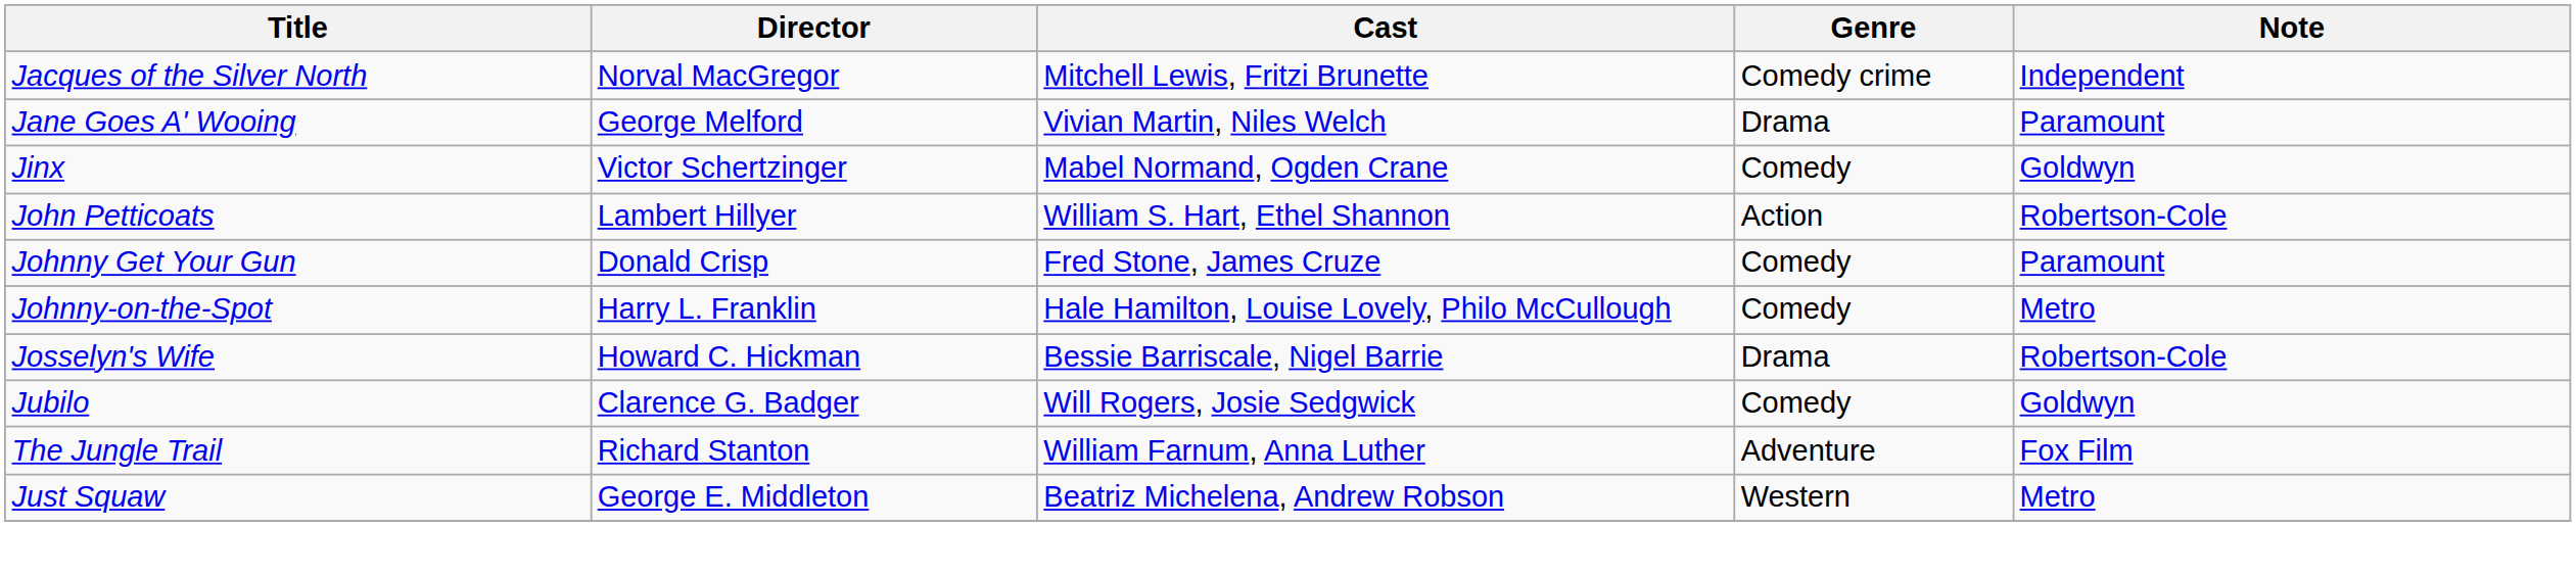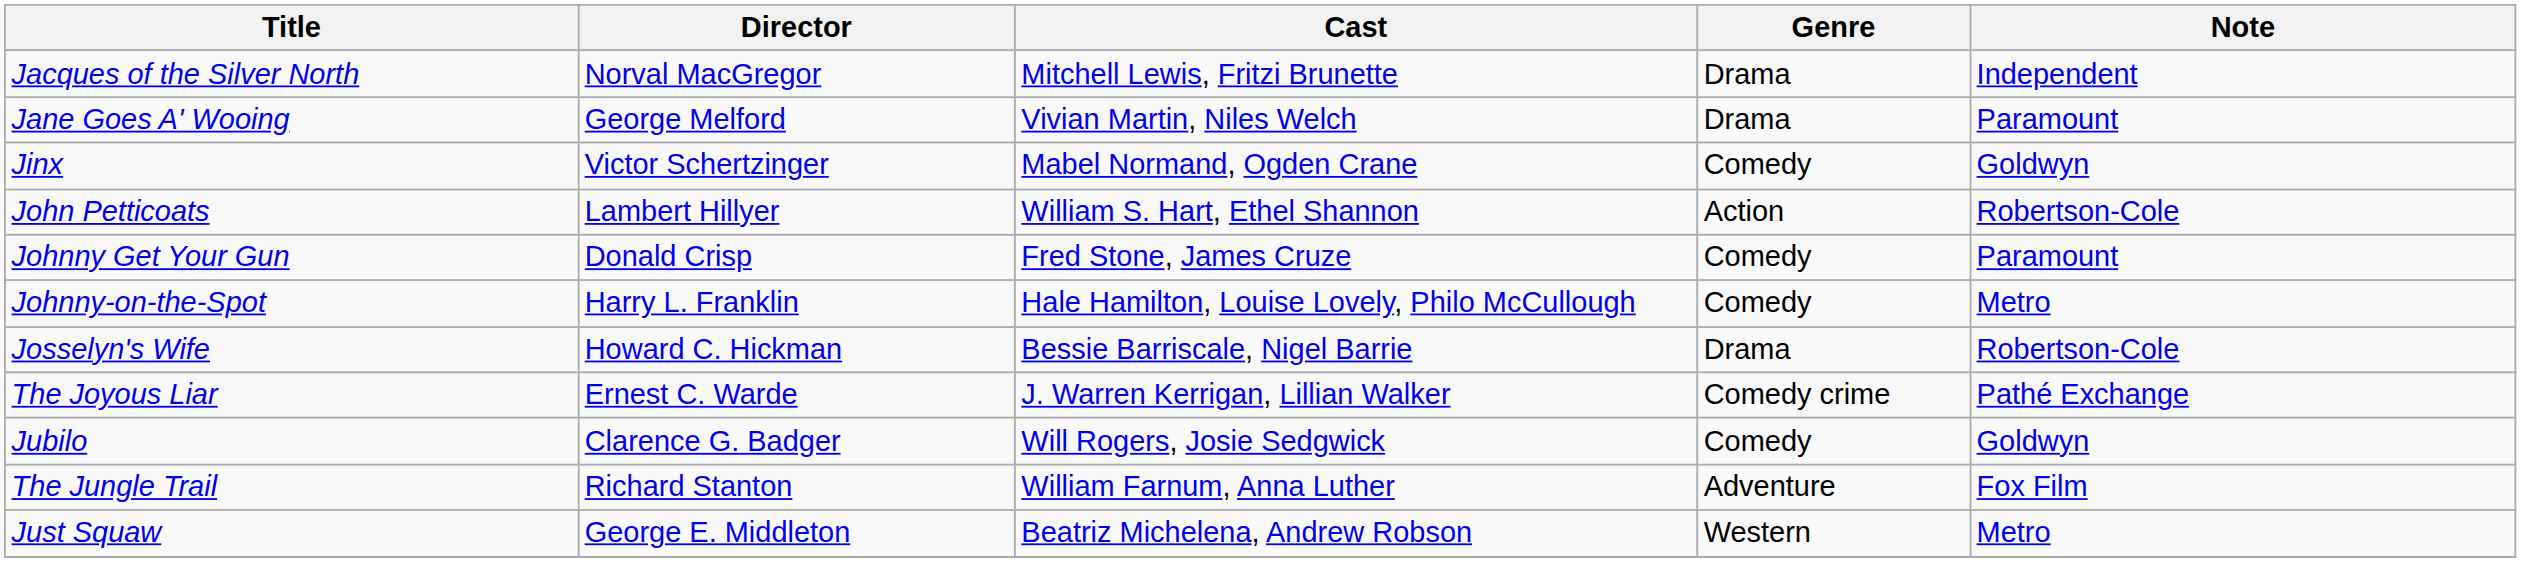 <table class="wikitable">
 <tr>
 <th style="width:21%;">Title</th>
 <th style="width:16%;">Director</th>
 <th style="width:25%;">Cast</th>
 <th style="width:10%;">Genre</th>
 <th style="width:20%;">Note</th>
 </tr>
 <tr>
 <td><em><a href='#'>Jacques of the Silver North</a></em></td>
 <td><a href='#'>Norval MacGregor</a></td>
 <td><a href='#'>Mitchell Lewis</a>, <a href='#'>Fritzi Brunette</a></td>
-<td>Comedy crime</td>
+<td>Drama</td>
 <td><a href='#'>Independent</a></td>
 </tr>
 <tr>
 <td><em><a href='#'>Jane Goes A' Wooing</a></em></td>
 <td><a href='#'>George Melford</a></td>
 <td><a href='#'>Vivian Martin</a>, <a href='#'>Niles Welch</a></td>
 <td>Drama</td>
 <td><a href='#'>Paramount</a></td>
 </tr>
 <tr>
 <td><em><a href='#'>Jinx</a></em></td>
 <td><a href='#'>Victor Schertzinger</a></td>
 <td><a href='#'>Mabel Normand</a>, <a href='#'>Ogden Crane</a></td>
 <td>Comedy</td>
 <td><a href='#'>Goldwyn</a></td>
 </tr>
 <tr>
 <td><em><a href='#'>John Petticoats</a></em></td>
 <td><a href='#'>Lambert Hillyer</a></td>
 <td><a href='#'>William S. Hart</a>, <a href='#'>Ethel Shannon</a></td>
 <td>Action</td>
 <td><a href='#'>Robertson-Cole</a></td>
 </tr>
 <tr>
 <td><em><a href='#'>Johnny Get Your Gun</a></em></td>
 <td><a href='#'>Donald Crisp</a></td>
 <td><a href='#'>Fred Stone</a>, <a href='#'>James Cruze</a></td>
 <td>Comedy</td>
 <td><a href='#'>Paramount</a></td>
 </tr>
 <tr>
 <td><em><a href='#'>Johnny-on-the-Spot</a></em></td>
 <td><a href='#'>Harry L. Franklin</a></td>
 <td><a href='#'>Hale Hamilton</a>, <a href='#'>Louise Lovely</a>, <a href='#'>Philo McCullough</a></td>
 <td>Comedy</td>
 <td><a href='#'>Metro</a></td>
 </tr>
 <tr>
 <td><em><a href='#'>Josselyn's Wife</a></em></td>
 <td><a href='#'>Howard C. Hickman</a></td>
 <td><a href='#'>Bessie Barriscale</a>, <a href='#'>Nigel Barrie</a></td>
 <td>Drama</td>
 <td><a href='#'>Robertson-Cole</a></td>
 </tr>
 <tr>
+<td><em><a href='#'>The Joyous Liar</a></em></td>
+<td><a href='#'>Ernest C. Warde</a></td>
+<td><a href='#'>J. Warren Kerrigan</a>, <a href='#'>Lillian Walker</a></td>
+<td>Comedy crime</td>
+<td><a href='#'>Pathé Exchange</a></td>
+</tr>
+<tr>
 <td><em><a href='#'>Jubilo</a></em></td>
 <td><a href='#'>Clarence G. Badger</a></td>
 <td><a href='#'>Will Rogers</a>, <a href='#'>Josie Sedgwick</a></td>
 <td>Comedy</td>
 <td><a href='#'>Goldwyn</a></td>
 </tr>
 <tr>
 <td><em><a href='#'>The Jungle Trail</a></em></td>
 <td><a href='#'>Richard Stanton</a></td>
 <td><a href='#'>William Farnum</a>, <a href='#'>Anna Luther</a></td>
 <td>Adventure</td>
 <td><a href='#'>Fox Film</a></td>
 </tr>
 <tr>
 <td><em><a href='#'>Just Squaw</a></em></td>
 <td><a href='#'>George E. Middleton</a></td>
 <td><a href='#'>Beatriz Michelena</a>, <a href='#'>Andrew Robson</a></td>
 <td>Western</td>
 <td><a href='#'>Metro</a></td>
 </tr>
 <tr>
 </tr>
 </table>
